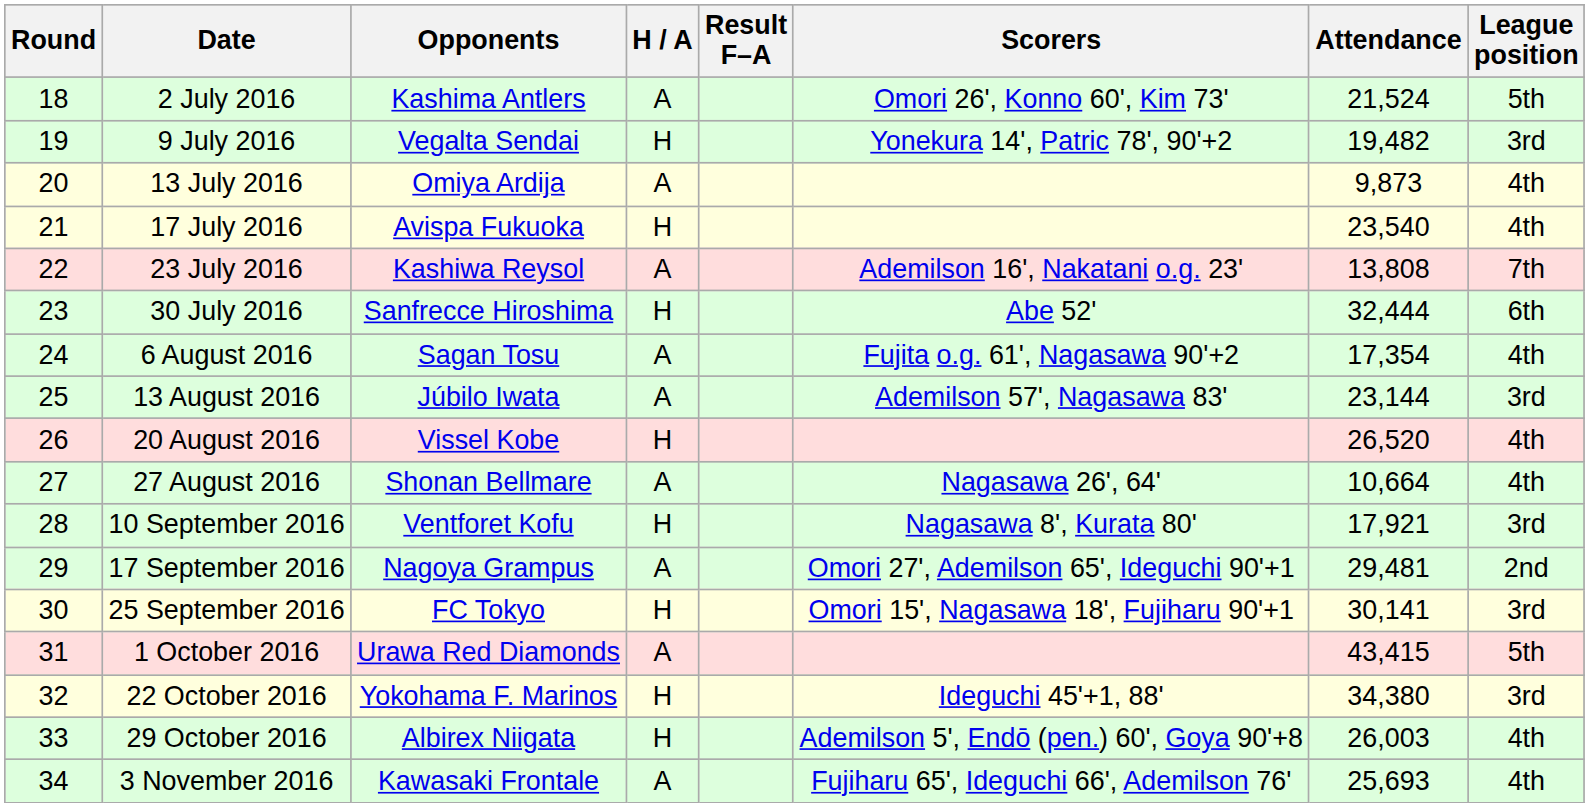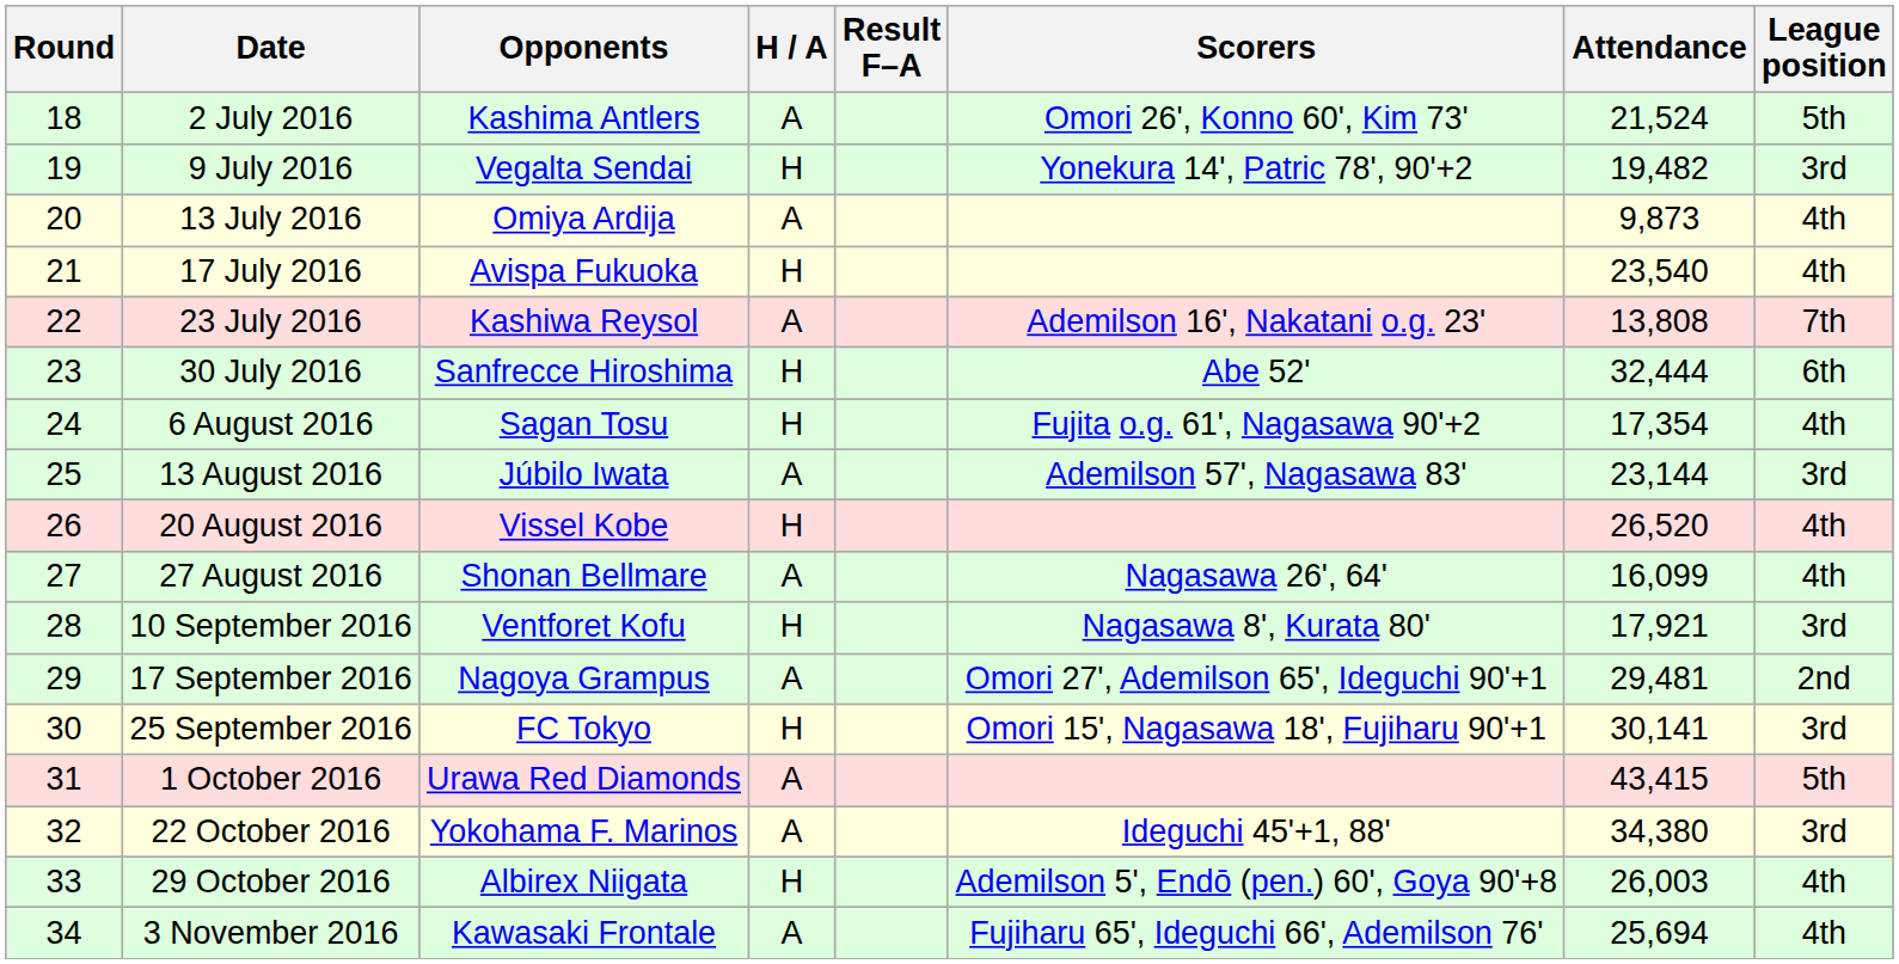 <table class="wikitable" style="text-align:center">
 <tr>
 <th>Round</th>
 <th>Date</th>
 <th>Opponents</th>
 <th>H / A</th>
 <th>Result<br>F–A</th>
 <th>Scorers</th>
 <th>Attendance</th>
 <th>League<br>position</th>
 </tr>
 <tr bgcolor="#ddffdd">
 <td>18</td>
 <td>2 July 2016</td>
 <td><a href='#'>Kashima Antlers</a></td>
 <td>A</td>
 <td></td>
 <td><a href='#'>Omori</a> 26', <a href='#'>Konno</a> 60', <a href='#'>Kim</a> 73'</td>
 <td>21,524</td>
 <td>5th</td>
 </tr>
 <tr bgcolor="#ddffdd">
 <td>19</td>
 <td>9 July 2016</td>
 <td><a href='#'>Vegalta Sendai</a></td>
 <td>H</td>
 <td></td>
 <td><a href='#'>Yonekura</a> 14', <a href='#'>Patric</a> 78', 90'+2</td>
 <td>19,482</td>
 <td>3rd</td>
 </tr>
 <tr bgcolor="#ffffdd">
 <td>20</td>
 <td>13 July 2016</td>
 <td><a href='#'>Omiya Ardija</a></td>
 <td>A</td>
 <td></td>
 <td></td>
 <td>9,873</td>
 <td>4th</td>
 </tr>
 <tr bgcolor="#ffffdd">
 <td>21</td>
 <td>17 July 2016</td>
 <td><a href='#'>Avispa Fukuoka</a></td>
 <td>H</td>
 <td></td>
 <td></td>
 <td>23,540</td>
 <td>4th</td>
 </tr>
 <tr bgcolor="#ffdddd">
 <td>22</td>
 <td>23 July 2016</td>
 <td><a href='#'>Kashiwa Reysol</a></td>
 <td>A</td>
 <td></td>
 <td><a href='#'>Ademilson</a> 16', <a href='#'>Nakatani</a> <a href='#'>o.g.</a> 23'</td>
 <td>13,808</td>
 <td>7th</td>
 </tr>
 <tr bgcolor="#ddffdd">
 <td>23</td>
 <td>30 July 2016</td>
 <td><a href='#'>Sanfrecce Hiroshima</a></td>
 <td>H</td>
 <td></td>
 <td><a href='#'>Abe</a> 52'</td>
 <td>32,444</td>
 <td>6th</td>
 </tr>
 <tr bgcolor="#ddffdd">
 <td>24</td>
 <td>6 August 2016</td>
 <td><a href='#'>Sagan Tosu</a></td>
-<td>A</td>
+<td>H</td>
 <td></td>
 <td><a href='#'>Fujita</a> <a href='#'>o.g.</a> 61', <a href='#'>Nagasawa</a> 90'+2</td>
 <td>17,354</td>
 <td>4th</td>
 </tr>
 <tr bgcolor="#ddffdd">
 <td>25</td>
 <td>13 August 2016</td>
 <td><a href='#'>Júbilo Iwata</a></td>
 <td>A</td>
 <td></td>
 <td><a href='#'>Ademilson</a> 57', <a href='#'>Nagasawa</a> 83'</td>
 <td>23,144</td>
 <td>3rd</td>
 </tr>
 <tr bgcolor="#ffdddd">
 <td>26</td>
 <td>20 August 2016</td>
 <td><a href='#'>Vissel Kobe</a></td>
 <td>H</td>
 <td></td>
 <td></td>
 <td>26,520</td>
 <td>4th</td>
 </tr>
 <tr bgcolor="#ddffdd">
 <td>27</td>
 <td>27 August 2016</td>
 <td><a href='#'>Shonan Bellmare</a></td>
 <td>A</td>
 <td></td>
 <td><a href='#'>Nagasawa</a> 26', 64'</td>
-<td>10,664</td>
+<td>16,099</td>
 <td>4th</td>
 </tr>
 <tr bgcolor="#ddffdd">
 <td>28</td>
 <td>10 September 2016</td>
 <td><a href='#'>Ventforet Kofu</a></td>
 <td>H</td>
 <td></td>
 <td><a href='#'>Nagasawa</a> 8', <a href='#'>Kurata</a> 80'</td>
 <td>17,921</td>
 <td>3rd</td>
 </tr>
 <tr bgcolor="#ddffdd">
 <td>29</td>
 <td>17 September 2016</td>
 <td><a href='#'>Nagoya Grampus</a></td>
 <td>A</td>
 <td></td>
 <td><a href='#'>Omori</a> 27', <a href='#'>Ademilson</a> 65', <a href='#'>Ideguchi</a> 90'+1</td>
 <td>29,481</td>
 <td>2nd</td>
 </tr>
 <tr bgcolor="#ffffdd">
 <td>30</td>
 <td>25 September 2016</td>
 <td><a href='#'>FC Tokyo</a></td>
 <td>H</td>
 <td></td>
 <td><a href='#'>Omori</a> 15', <a href='#'>Nagasawa</a> 18', <a href='#'>Fujiharu</a> 90'+1</td>
 <td>30,141</td>
 <td>3rd</td>
 </tr>
 <tr bgcolor="#ffdddd">
 <td>31</td>
 <td>1 October 2016</td>
 <td><a href='#'>Urawa Red Diamonds</a></td>
 <td>A</td>
 <td></td>
 <td></td>
 <td>43,415</td>
 <td>5th</td>
 </tr>
 <tr bgcolor="#ffffdd">
 <td>32</td>
 <td>22 October 2016</td>
 <td><a href='#'>Yokohama F. Marinos</a></td>
-<td>H</td>
+<td>A</td>
 <td></td>
 <td><a href='#'>Ideguchi</a> 45'+1, 88'</td>
 <td>34,380</td>
 <td>3rd</td>
 </tr>
 <tr bgcolor="#ddffdd">
 <td>33</td>
 <td>29 October 2016</td>
 <td><a href='#'>Albirex Niigata</a></td>
 <td>H</td>
 <td></td>
 <td><a href='#'>Ademilson</a> 5', <a href='#'>Endō</a> (<a href='#'>pen.</a>) 60', <a href='#'>Goya</a> 90'+8</td>
 <td>26,003</td>
 <td>4th</td>
 </tr>
 <tr bgcolor="#ddffdd">
 <td>34</td>
 <td>3 November 2016</td>
 <td><a href='#'>Kawasaki Frontale</a></td>
 <td>A</td>
 <td></td>
 <td><a href='#'>Fujiharu</a> 65', <a href='#'>Ideguchi</a> 66', <a href='#'>Ademilson</a> 76'</td>
-<td>25,693</td>
+<td>25,694</td>
 <td>4th</td>
 </tr>
 </table>
